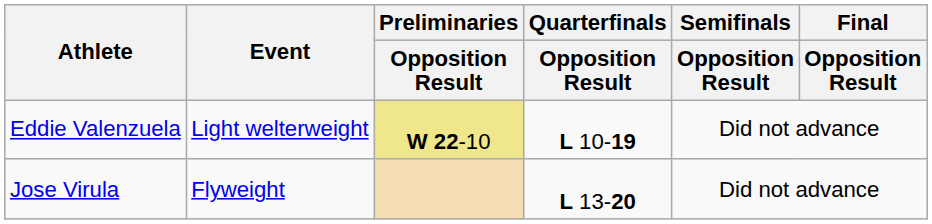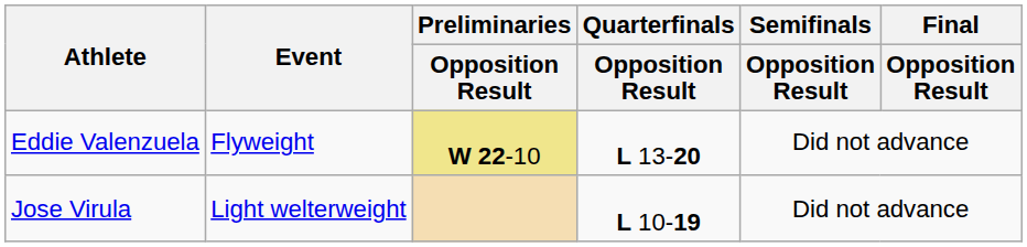 <table class="wikitable" border="1" style="font-size:90%">
 <tr>
 <th rowspan=2>Athlete</th>
 <th rowspan=2>Event</th>
 <th>Preliminaries</th>
 <th>Quarterfinals</th>
 <th>Semifinals</th>
 <th>Final</th>
 </tr>
 <tr>
 <th>Opposition<br>Result</th>
 <th>Opposition<br>Result</th>
 <th>Opposition<br>Result</th>
 <th>Opposition<br>Result</th>
 </tr>
 <tr>
 <td><a href='#'>Eddie Valenzuela</a></td>
-<td><a href='#'>Light welterweight</a></td>
+<td><a href='#'>Flyweight</a></td>
 <td align=center style="background: khaki;"><br><strong>W</strong> <strong>22</strong>-10</td>
-<td align=center><br><strong>L</strong> 10-<strong>19</strong></td>
+<td align=center><br><strong>L</strong> 13-<strong>20</strong></td>
 <td align=center colspan="7">Did not advance</td>
 </tr>
 <tr>
 <td><a href='#'>Jose Virula</a></td>
-<td><a href='#'>Flyweight</a></td>
+<td><a href='#'>Light welterweight</a></td>
 <td bgcolor=wheat></td>
-<td align=center><br><strong>L</strong> 13-<strong>20</strong></td>
+<td align=center><br><strong>L</strong> 10-<strong>19</strong></td>
 <td align=center colspan="7">Did not advance</td>
 </tr>
 </table>
